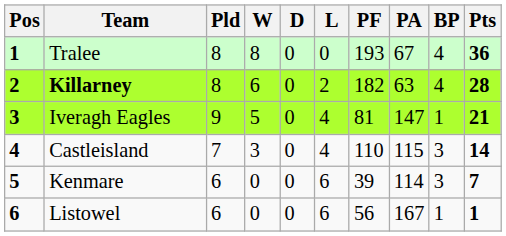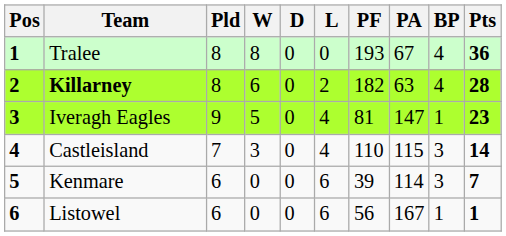 <table class="wikitable" style="float:left; margin-right:15px; text-align: left;">
 <tr>
 <th width="20">Pos</th>
 <th width="120">Team</th>
 <th width="20">Pld</th>
 <th width="20">W</th>
 <th width="20">D</th>
 <th width="20">L</th>
 <th width="20">PF</th>
 <th width="20">PA</th>
 <th width="20">BP</th>
 <th width="20">Pts</th>
 </tr>
 <tr bgcolor=#ccffcc>
 <td align=left><strong>1</strong></td>
 <td>Tralee</td>
 <td>8</td>
 <td>8</td>
 <td>0</td>
 <td>0</td>
 <td>193</td>
 <td>67</td>
 <td>4</td>
 <td><strong>36</strong></td>
 </tr>
 <tr bgcolor=#adff2f>
 <td align=left><strong>2</strong></td>
 <td><strong>Killarney</strong></td>
 <td>8</td>
 <td>6</td>
 <td>0</td>
 <td>2</td>
 <td>182</td>
 <td>63</td>
 <td>4</td>
 <td><strong>28</strong></td>
 </tr>
 <tr bgcolor=#adff2f>
 <td align=left><strong>3</strong></td>
 <td>Iveragh Eagles</td>
 <td>9</td>
 <td>5</td>
 <td>0</td>
 <td>4</td>
 <td>81</td>
 <td>147</td>
 <td>1</td>
-<td><strong>21</strong></td>
+<td><strong>23</strong></td>
 </tr>
 <tr>
 <td align=left><strong>4</strong></td>
 <td>Castleisland</td>
 <td>7</td>
 <td>3</td>
 <td>0</td>
 <td>4</td>
 <td>110</td>
 <td>115</td>
 <td>3</td>
 <td><strong>14</strong></td>
 </tr>
 <tr>
 <td align=left><strong>5</strong></td>
 <td>Kenmare</td>
 <td>6</td>
 <td>0</td>
 <td>0</td>
 <td>6</td>
 <td>39</td>
 <td>114</td>
 <td>3</td>
 <td><strong>7</strong></td>
 </tr>
 <tr>
 <td align=left><strong>6</strong></td>
 <td>Listowel</td>
 <td>6</td>
 <td>0</td>
 <td>0</td>
 <td>6</td>
 <td>56</td>
 <td>167</td>
 <td>1</td>
 <td><strong>1</strong></td>
 </tr>
 </table>
